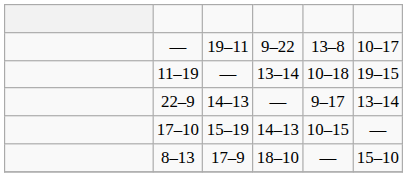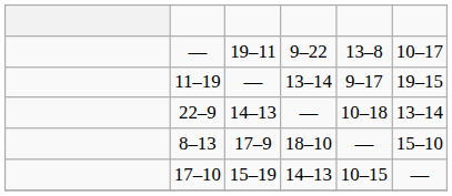 <table class="wikitable" style="text-align:center; font-size:90%;">
 <tr>
 <th width=120> </th>
 <td><strong></strong></td>
 <td><strong></strong></td>
 <td><strong></strong></td>
 <td><strong></strong></td>
 <td><strong></strong></td>
 </tr>
 <tr>
 <td style="text-align:left;"></td>
 <td>—</td>
 <td>19–11</td>
 <td>9–22</td>
 <td>13–8</td>
 <td>10–17</td>
 </tr>
 <tr>
 <td style="text-align:left;"></td>
 <td>11–19</td>
 <td>—</td>
 <td>13–14</td>
-<td>10–18</td>
+<td>9–17</td>
 <td>19–15</td>
 </tr>
 <tr>
 <td style="text-align:left;"></td>
 <td>22–9</td>
 <td>14–13</td>
 <td>—</td>
-<td>9–17</td>
+<td>10–18</td>
 <td>13–14</td>
+</tr>
+<tr>
+<td style="text-align:left;"></td>
+<td>8–13</td>
+<td>17–9</td>
+<td>18–10</td>
+<td>—</td>
+<td>15–10</td>
 </tr>
 <tr>
 <td style="text-align:left;"></td>
 <td>17–10</td>
 <td>15–19</td>
 <td>14–13</td>
 <td>10–15</td>
 <td>—</td>
 </tr>
 <tr>
-<td style="text-align:left;"></td>
-<td>8–13</td>
-<td>17–9</td>
-<td>18–10</td>
-<td>—</td>
-<td>15–10</td>
-</tr>
-<tr>
 </tr>
 </table>
